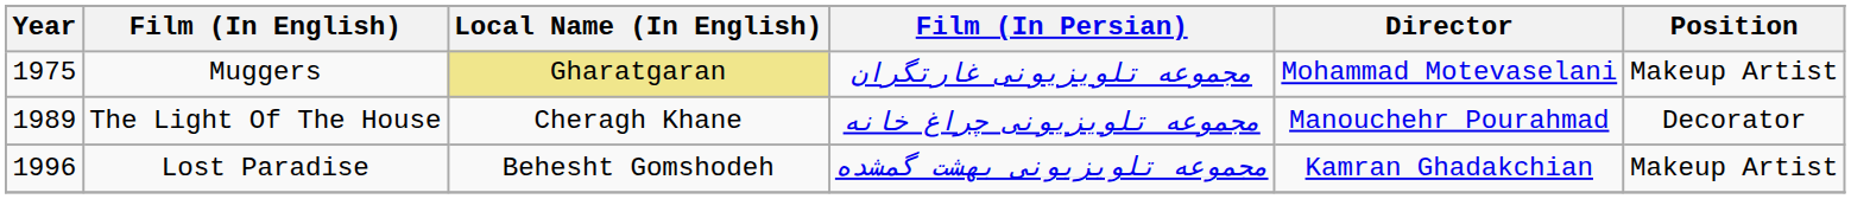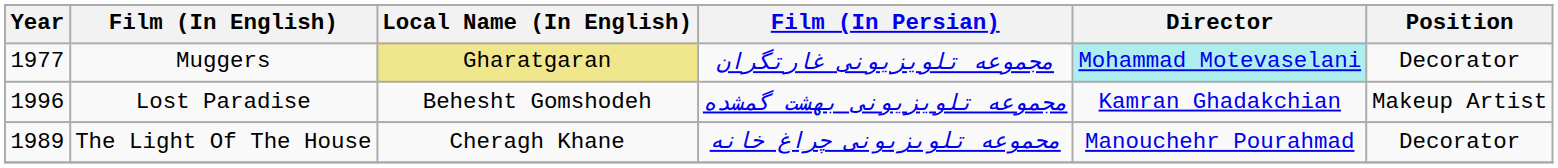 <table class="wikitable sortable" style="text-align:center;font-size:90%;">
 <tr valign="bottom">
 </tr>
 <tr>
 <th>Year</th>
 <th>Film (In English)</th>
 <th>Local Name (In English)</th>
 <th><a href='#'>Film (In Persian)</a></th>
 <th>Director</th>
 <th>Position</th>
 </tr>
 <tr>
-<td>1975</td>
+<td>1977</td>
 <td>Muggers</td>
 <td style="background: khaki;">Gharatgaran</td>
 <td><em><a href='#'>مجموعه تلویزیونی غارتگران</a></em></td>
-<td><a href='#'>Mohammad Motevaselani</a></td>
+<td style="background: paleturquoise;"><a href='#'>Mohammad Motevaselani</a></td>
+<td>Decorator</td>
+</tr>
+<tr>
+<td>1996</td>
+<td>Lost Paradise</td>
+<td>Behesht Gomshodeh</td>
+<td><em><a href='#'>مجموعه تلویزیونی بهشت گمشده</a></em></td>
+<td><a href='#'>Kamran Ghadakchian</a></td>
 <td>Makeup Artist</td>
 </tr>
 <tr>
 <td>1989</td>
 <td>The Light Of The House</td>
 <td>Cheragh Khane</td>
 <td><em><a href='#'>مجموعه تلویزیونی چراغ خانه</a></em></td>
 <td><a href='#'>Manouchehr Pourahmad</a></td>
 <td>Decorator</td>
 </tr>
 <tr>
-<td>1996</td>
-<td>Lost Paradise</td>
-<td>Behesht Gomshodeh</td>
-<td><em><a href='#'>مجموعه تلویزیونی بهشت گمشده</a></em></td>
-<td><a href='#'>Kamran Ghadakchian</a></td>
-<td>Makeup Artist</td>
-</tr>
-<tr>
 </tr>
 </table>
